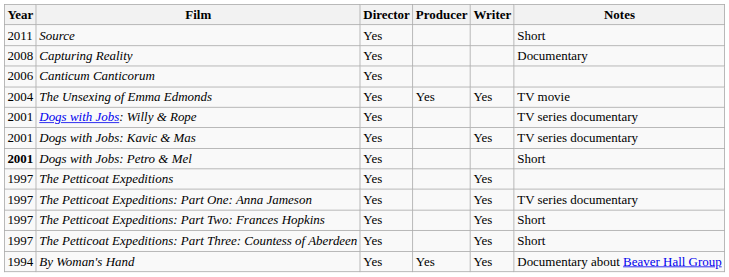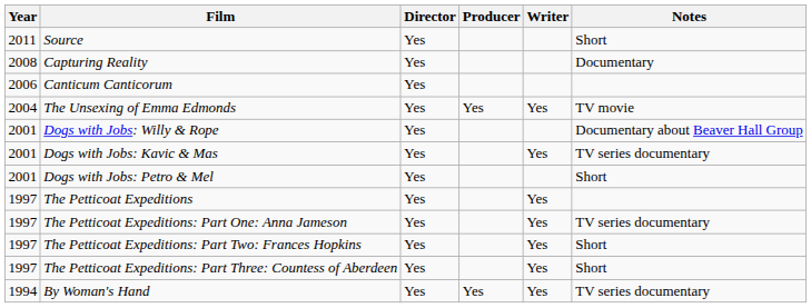 <table class="wikitable">
 <tr>
 <th>Year</th>
 <th>Film</th>
 <th>Director</th>
 <th>Producer</th>
 <th>Writer</th>
 <th>Notes</th>
 </tr>
 <tr>
 <td>2011</td>
 <td><em>Source</em></td>
 <td>Yes</td>
 <td></td>
 <td></td>
 <td>Short</td>
 </tr>
 <tr>
 <td>2008</td>
 <td><em>Capturing Reality</em></td>
 <td>Yes</td>
 <td></td>
 <td></td>
 <td>Documentary</td>
 </tr>
 <tr>
 <td>2006</td>
 <td><em>Canticum Canticorum</em></td>
 <td>Yes</td>
 <td></td>
 <td></td>
 <td></td>
 </tr>
 <tr>
 <td>2004</td>
 <td><em>The Unsexing of Emma Edmonds</em></td>
 <td>Yes</td>
 <td>Yes</td>
 <td>Yes</td>
 <td>TV movie</td>
 </tr>
 <tr>
 <td>2001</td>
 <td><em><a href='#'>Dogs with Jobs</a>: Willy & Rope</em></td>
 <td>Yes</td>
 <td></td>
 <td></td>
-<td>TV series documentary</td>
+<td>Documentary about <a href='#'>Beaver Hall Group</a></td>
 </tr>
 <tr>
 <td>2001</td>
 <td><em>Dogs with Jobs: Kavic & Mas</em></td>
 <td>Yes</td>
 <td></td>
 <td>Yes</td>
 <td>TV series documentary</td>
 </tr>
 <tr>
-<td><strong>2001</strong></td>
+<td>2001</td>
 <td><em>Dogs with Jobs: Petro & Mel</em></td>
 <td>Yes</td>
 <td></td>
 <td></td>
 <td>Short</td>
 </tr>
 <tr>
 <td>1997</td>
 <td><em>The Petticoat Expeditions</em></td>
 <td>Yes</td>
 <td></td>
 <td>Yes</td>
 <td></td>
 </tr>
 <tr>
 <td>1997</td>
 <td><em>The Petticoat Expeditions: Part One: Anna Jameson</em></td>
 <td>Yes</td>
 <td></td>
 <td>Yes</td>
 <td>TV series documentary</td>
 </tr>
 <tr>
 <td>1997</td>
 <td><em>The Petticoat Expeditions: Part Two: Frances Hopkins</em></td>
 <td>Yes</td>
 <td></td>
 <td>Yes</td>
 <td>Short</td>
 </tr>
 <tr>
 <td>1997</td>
 <td><em>The Petticoat Expeditions: Part Three: Countess of Aberdeen</em></td>
 <td>Yes</td>
 <td></td>
 <td>Yes</td>
 <td>Short</td>
 </tr>
 <tr>
 <td>1994</td>
 <td><em>By Woman's Hand</em></td>
 <td>Yes</td>
 <td>Yes</td>
 <td>Yes</td>
-<td>Documentary about <a href='#'>Beaver Hall Group</a></td>
+<td>TV series documentary</td>
 </tr>
 </table>
